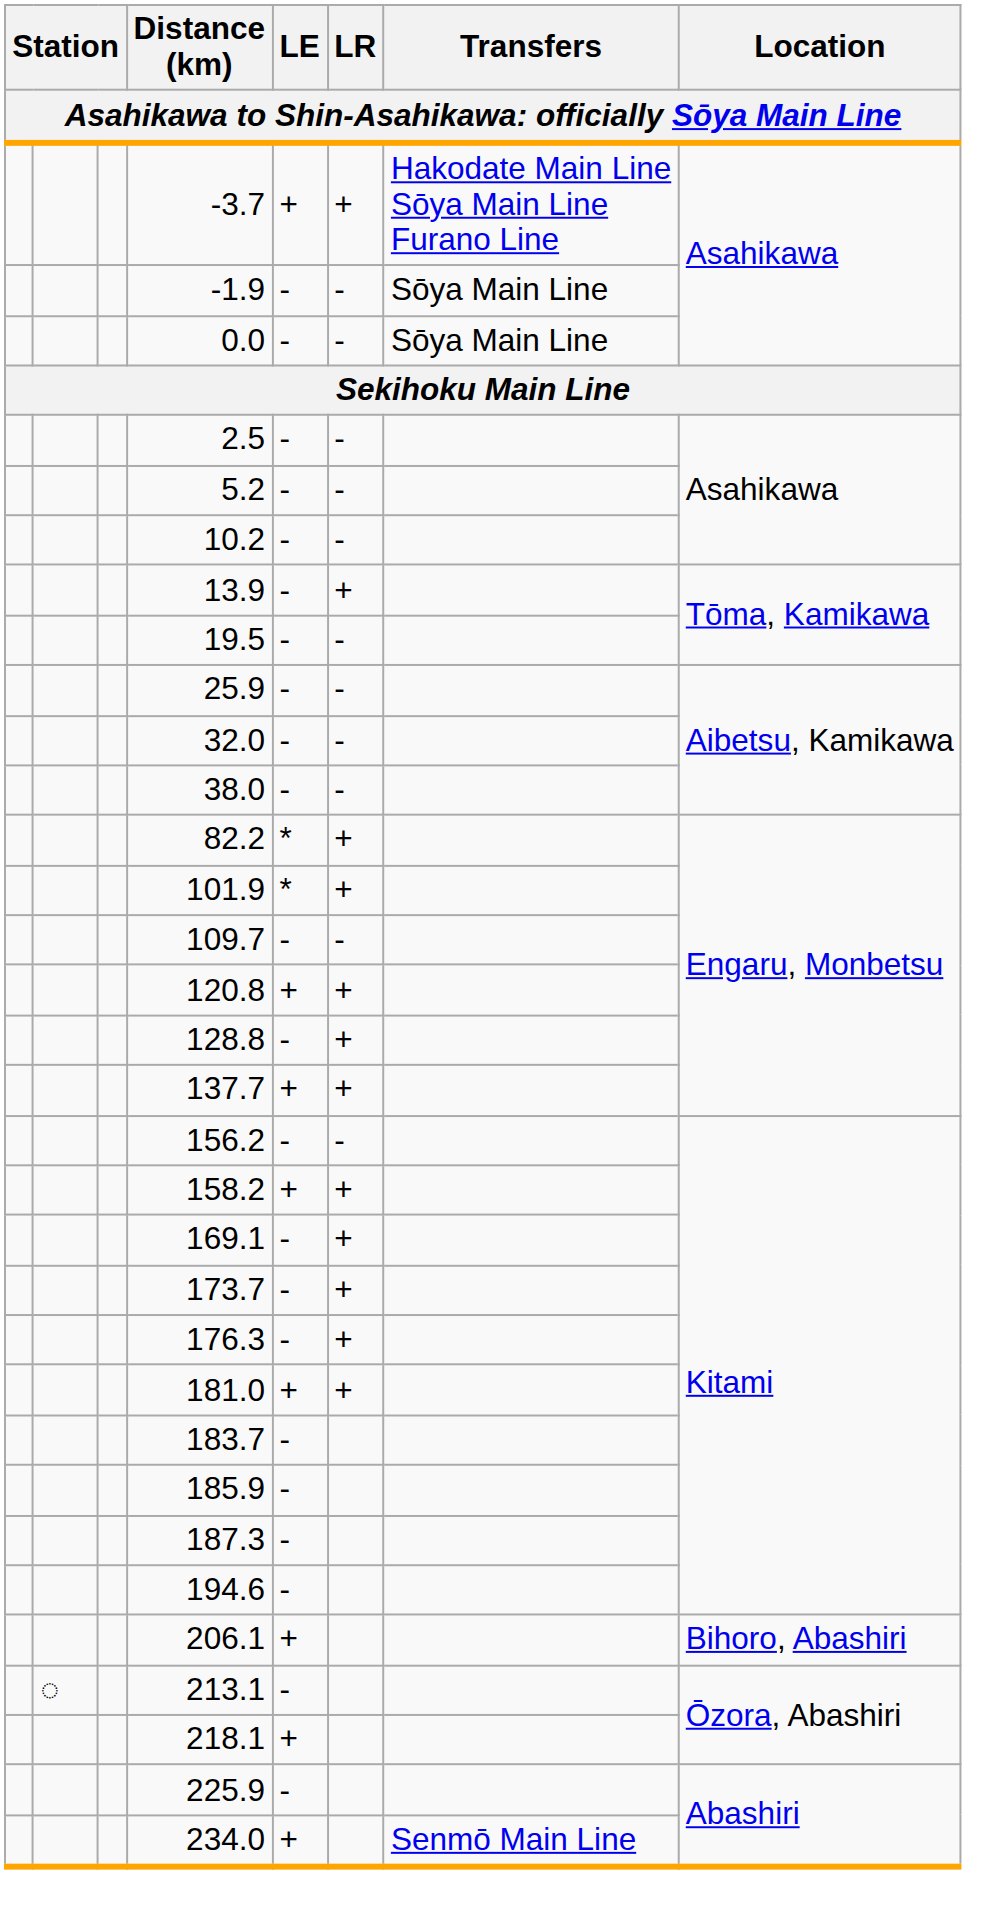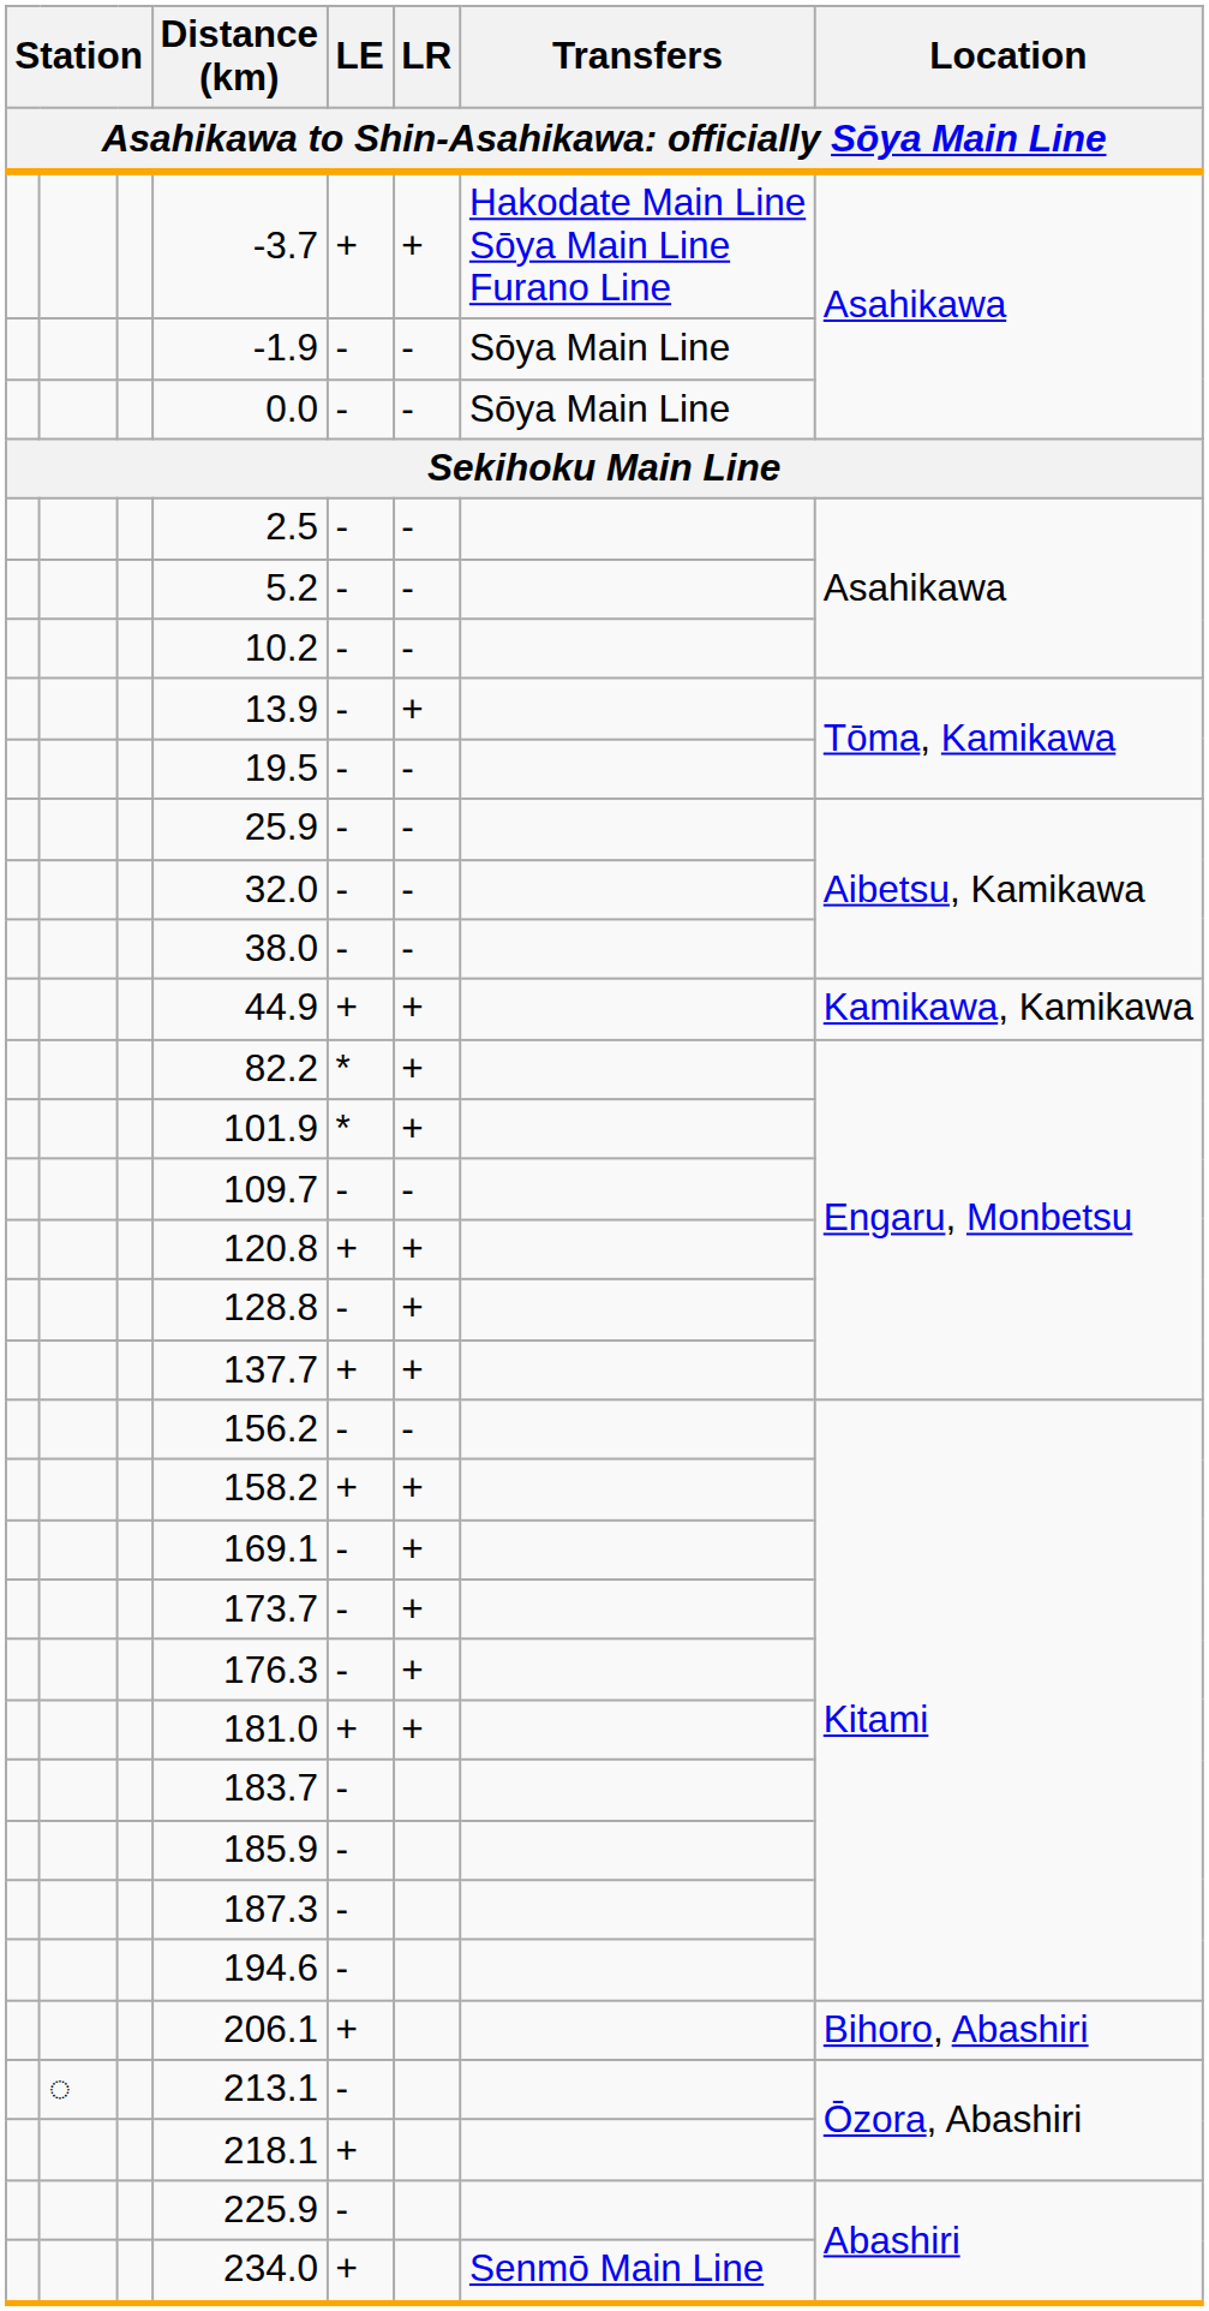 <table class="wikitable">
 <tr>
 <th colspan="3">Station</th>
 <th>Distance<br>(km)</th>
 <th>LE</th>
 <th>LR</th>
 <th>Transfers</th>
 <th>Location</th>
 </tr>
 <tr>
 <th colspan=8><em>Asahikawa to Shin-Asahikawa: officially <a href='#'>Sōya Main Line</a></em></th>
 </tr>
 <tr style="border-top:orange solid 3px;">
 <td></td>
 <td></td>
 <td></td>
 <td style="text-align: right;">-3.7</td>
 <td>+</td>
 <td>+</td>
 <td> <a href='#'>Hakodate Main Line</a><br> <a href='#'>Sōya Main Line</a><br> <a href='#'>Furano Line</a></td>
 <td rowspan="3"><a href='#'>Asahikawa</a></td>
 </tr>
 <tr>
 <td></td>
 <td></td>
 <td></td>
 <td style="text-align: right; ">-1.9</td>
 <td>-</td>
 <td>-</td>
 <td> Sōya Main Line</td>
 </tr>
 <tr>
 <td></td>
 <td></td>
 <td></td>
 <td style="text-align: right; ">0.0</td>
 <td>-</td>
 <td>-</td>
 <td> Sōya Main Line</td>
 </tr>
 <tr>
 <th colspan=8><em>Sekihoku Main Line</em></th>
 </tr>
 <tr>
 <td></td>
 <td></td>
 <td></td>
 <td style="text-align: right; ">2.5</td>
 <td>-</td>
 <td>-</td>
 <td></td>
 <td rowspan="3"><span>Asahikawa</span></td>
 </tr>
 <tr>
 <td></td>
 <td></td>
 <td></td>
 <td style="text-align: right; ">5.2</td>
 <td>-</td>
 <td>-</td>
 <td></td>
 </tr>
 <tr>
 <td></td>
 <td></td>
 <td></td>
 <td style="text-align: right; ">10.2</td>
 <td>-</td>
 <td>-</td>
 <td></td>
 </tr>
 <tr>
 <td></td>
 <td></td>
 <td></td>
 <td style="text-align: right; ">13.9</td>
 <td>-</td>
 <td>+</td>
 <td> </td>
 <td rowspan="2"><a href='#'>Tōma</a>, <a href='#'>Kamikawa</a></td>
 </tr>
 <tr>
 <td></td>
 <td></td>
 <td></td>
 <td style="text-align: right; ">19.5</td>
 <td>-</td>
 <td>-</td>
 <td></td>
 </tr>
 <tr>
 <td></td>
 <td></td>
 <td></td>
 <td style="text-align: right; ">25.9</td>
 <td>-</td>
 <td>-</td>
 <td> </td>
 <td rowspan="3"><a href='#'>Aibetsu</a>, Kamikawa</td>
 </tr>
 <tr>
 <td></td>
 <td></td>
 <td></td>
 <td style="text-align: right; ">32.0</td>
 <td>-</td>
 <td>-</td>
 <td></td>
 </tr>
 <tr>
 <td></td>
 <td></td>
 <td></td>
 <td style="text-align: right; ">38.0</td>
 <td>-</td>
 <td>-</td>
 <td></td>
+</tr>
+<tr>
+<td></td>
+<td></td>
+<td></td>
+<td style="text-align: right; ">44.9</td>
+<td>+</td>
+<td>+</td>
+<td> </td>
+<td rowspan="1"><a href='#'>Kamikawa</a>, Kamikawa</td>
 </tr>
 <tr>
 <td></td>
 <td></td>
 <td></td>
 <td style="text-align: right; ">82.2</td>
 <td>*</td>
 <td>+</td>
 <td></td>
 <td rowspan=6><a href='#'>Engaru</a>, <a href='#'>Monbetsu</a></td>
 </tr>
 <tr>
 <td></td>
 <td></td>
 <td></td>
 <td style="text-align: right; ">101.9</td>
 <td>*</td>
 <td>+</td>
 <td></td>
 </tr>
 <tr>
 <td></td>
 <td></td>
 <td></td>
 <td style="text-align: right; ">109.7</td>
 <td>-</td>
 <td>-</td>
 <td></td>
 </tr>
 <tr>
 <td></td>
 <td></td>
 <td></td>
 <td style="text-align: right; ">120.8</td>
 <td>+</td>
 <td>+</td>
 <td></td>
 </tr>
 <tr>
 <td></td>
 <td></td>
 <td></td>
 <td style="text-align: right; ">128.8</td>
 <td>-</td>
 <td>+</td>
 <td></td>
 </tr>
 <tr>
 <td></td>
 <td></td>
 <td></td>
 <td style="text-align: right; ">137.7</td>
 <td>+</td>
 <td>+</td>
 <td></td>
 </tr>
 <tr>
 <td></td>
 <td></td>
 <td></td>
 <td style="text-align: right; ">156.2</td>
 <td>-</td>
 <td>-</td>
 <td></td>
 <td rowspan=10><br><a href='#'>Kitami</a></td>
 </tr>
 <tr>
 <td></td>
 <td></td>
 <td></td>
 <td style="text-align: right; ">158.2</td>
 <td>+</td>
 <td>+</td>
 <td></td>
 </tr>
 <tr>
 <td></td>
 <td></td>
 <td></td>
 <td style="text-align: right; ">169.1</td>
 <td>-</td>
 <td>+</td>
 <td></td>
 </tr>
 <tr>
 <td></td>
 <td></td>
 <td></td>
 <td style="text-align: right; ">173.7</td>
 <td>-</td>
 <td>+</td>
 <td></td>
 </tr>
 <tr>
 <td></td>
 <td></td>
 <td></td>
 <td style="text-align: right; ">176.3</td>
 <td>-</td>
 <td>+</td>
 <td></td>
 </tr>
 <tr>
 <td></td>
 <td></td>
 <td></td>
 <td style="text-align: right; ">181.0</td>
 <td>+</td>
 <td>+</td>
 <td></td>
 </tr>
 <tr>
 <td></td>
 <td></td>
 <td></td>
 <td style="text-align: right; ">183.7</td>
 <td>-</td>
 <td> </td>
 <td></td>
 </tr>
 <tr>
 <td></td>
 <td></td>
 <td></td>
 <td style="text-align: right; ">185.9</td>
 <td>-</td>
 <td> </td>
 <td></td>
 </tr>
 <tr>
 <td></td>
 <td></td>
 <td></td>
 <td style="text-align: right; ">187.3</td>
 <td>-</td>
 <td> </td>
 <td></td>
 </tr>
 <tr>
 <td></td>
 <td></td>
 <td></td>
 <td style="text-align: right; ">194.6</td>
 <td>-</td>
 <td> </td>
 <td></td>
 </tr>
 <tr>
 <td></td>
 <td></td>
 <td></td>
 <td style="text-align: right; ">206.1</td>
 <td>+</td>
 <td> </td>
 <td> </td>
 <td><a href='#'>Bihoro</a>, <a href='#'>Abashiri</a></td>
 </tr>
 <tr>
 <td></td>
 <td> ◌</td>
 <td></td>
 <td style="text-align: right; ">213.1</td>
 <td>-</td>
 <td> </td>
 <td> </td>
 <td rowspan="2"><a href='#'>Ōzora</a>, Abashiri</td>
 </tr>
 <tr>
 <td></td>
 <td></td>
 <td></td>
 <td style="text-align: right; ">218.1</td>
 <td>+</td>
 <td> </td>
 <td></td>
 </tr>
 <tr>
 <td></td>
 <td></td>
 <td></td>
 <td style="text-align: right; ">225.9</td>
 <td>-</td>
 <td> </td>
 <td> </td>
 <td rowspan="2"><a href='#'>Abashiri</a></td>
 </tr>
 <tr style="border-bottom:orange solid 3px;">
 <td></td>
 <td></td>
 <td></td>
 <td style="text-align: right; ">234.0</td>
 <td>+</td>
 <td> </td>
 <td> <a href='#'>Senmō Main Line</a></td>
 </tr>
 </table>
